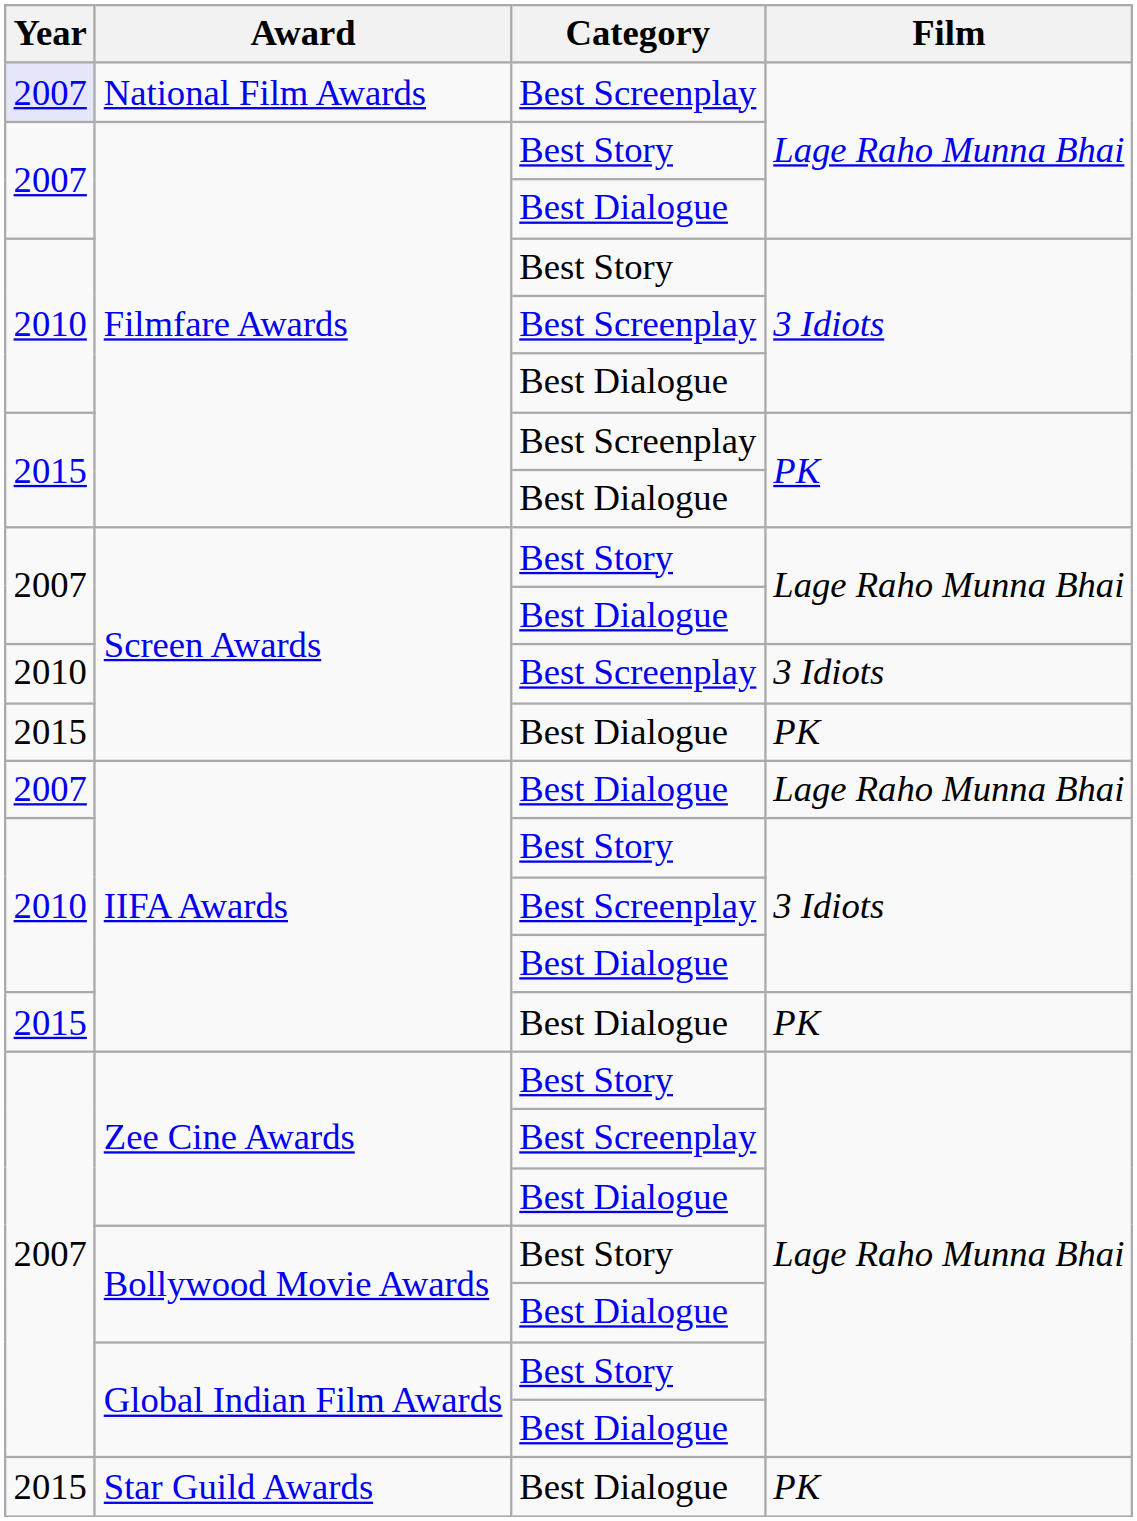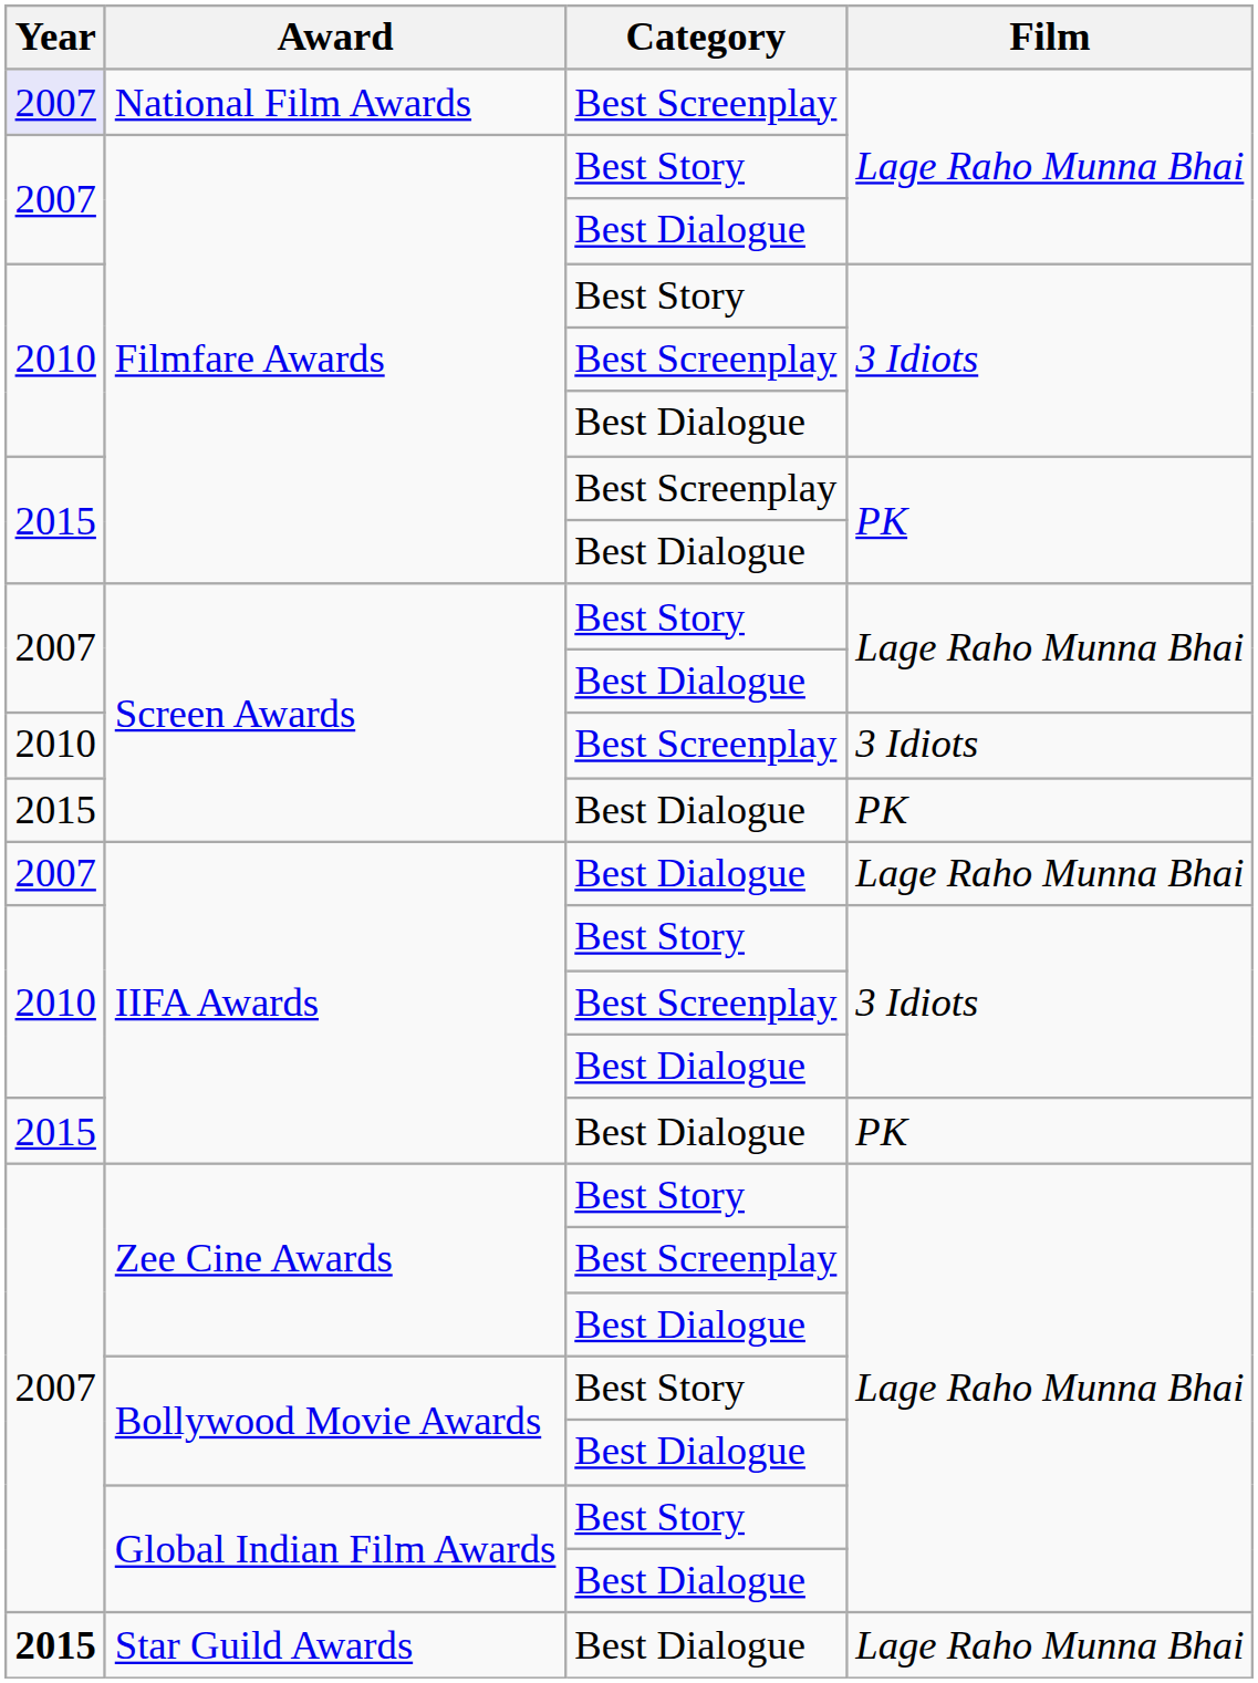 <table class="wikitable">
 <tr>
 <th>Year</th>
 <th>Award</th>
 <th>Category</th>
 <th>Film</th>
 </tr>
 <tr>
 <td style="background: lavender;"><a href='#'>2007</a></td>
 <td><a href='#'>National Film Awards</a></td>
 <td><a href='#'>Best Screenplay</a></td>
 <td rowspan="3"><em><a href='#'>Lage Raho Munna Bhai</a></em></td>
 </tr>
 <tr>
 <td rowspan="2"><a href='#'>2007</a></td>
 <td rowspan="7"><a href='#'>Filmfare Awards</a></td>
 <td><a href='#'>Best Story</a></td>
 </tr>
 <tr>
 <td><a href='#'>Best Dialogue</a></td>
 </tr>
 <tr>
 <td rowspan="3"><a href='#'>2010</a></td>
 <td>Best Story</td>
 <td rowspan="3"><em><a href='#'>3 Idiots</a></em></td>
 </tr>
 <tr>
 <td><a href='#'>Best Screenplay</a></td>
 </tr>
 <tr>
 <td>Best Dialogue</td>
 </tr>
 <tr>
 <td rowspan="2"><a href='#'>2015</a></td>
 <td>Best Screenplay</td>
 <td rowspan="2"><a href='#'><em>PK</em></a></td>
 </tr>
 <tr>
 <td>Best Dialogue</td>
 </tr>
 <tr>
 <td rowspan="2">2007</td>
 <td rowspan="5"><a href='#'>Screen Awards</a></td>
 <td><a href='#'>Best Story</a></td>
 <td rowspan="2"><em>Lage Raho Munna Bhai</em></td>
 </tr>
 <tr>
 <td><a href='#'>Best Dialogue</a></td>
 </tr>
 <tr>
 <td rowspan="2">2010</td>
 <td><a href='#'>Best Screenplay</a></td>
 <td rowspan="2"><em>3 Idiots</em></td>
 </tr>
 <tr>
 <td rowspan="2">Best Dialogue</td>
 </tr>
 <tr>
 <td>2015</td>
 <td><em>PK</em></td>
 </tr>
 <tr>
 <td><a href='#'>2007</a></td>
 <td rowspan="5"><a href='#'>IIFA Awards</a></td>
 <td><a href='#'>Best Dialogue</a></td>
 <td><em>Lage Raho Munna Bhai</em></td>
 </tr>
 <tr>
 <td rowspan="3"><a href='#'>2010</a></td>
 <td><a href='#'>Best Story</a></td>
 <td rowspan="3"><em>3 Idiots</em></td>
 </tr>
 <tr>
 <td><a href='#'>Best Screenplay</a></td>
 </tr>
 <tr>
 <td><a href='#'>Best Dialogue</a></td>
 </tr>
 <tr>
 <td><a href='#'>2015</a></td>
 <td>Best Dialogue</td>
 <td><em>PK</em></td>
 </tr>
 <tr>
 <td rowspan="7">2007</td>
 <td rowspan="3"><a href='#'>Zee Cine Awards</a></td>
 <td><a href='#'>Best Story</a></td>
 <td rowspan="7"><em>Lage Raho Munna Bhai</em></td>
 </tr>
 <tr>
 <td><a href='#'>Best Screenplay</a></td>
 </tr>
 <tr>
 <td><a href='#'>Best Dialogue</a></td>
 </tr>
 <tr>
 <td rowspan="2"><a href='#'>Bollywood Movie Awards</a></td>
 <td>Best Story</td>
 </tr>
 <tr>
 <td><a href='#'>Best Dialogue</a></td>
 </tr>
 <tr>
 <td rowspan="2"><a href='#'>Global Indian Film Awards</a></td>
 <td><a href='#'>Best Story</a></td>
 </tr>
 <tr>
 <td><a href='#'>Best Dialogue</a></td>
 </tr>
 <tr>
-<td>2015</td>
+<td><strong>2015</strong></td>
 <td><a href='#'>Star Guild Awards</a></td>
 <td>Best Dialogue</td>
-<td><em>PK</em></td>
+<td><em>Lage Raho Munna Bhai</em></td>
 </tr>
 </table>
